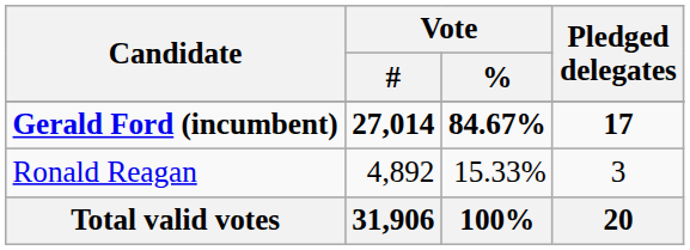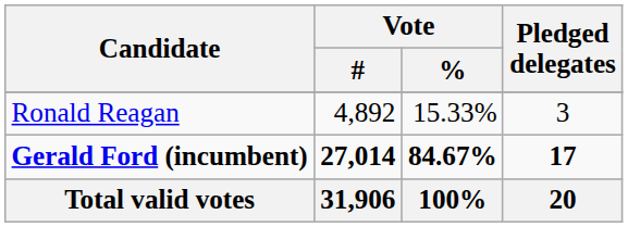 <table class="wikitable sortable plainrowheaders" style="text-align:right;">
 <tr>
 <th rowspan="2">Candidate</th>
 <th colspan="2">Vote</th>
 <th rowspan="2">Pledged<br>delegates</th>
 </tr>
 <tr>
 <th>#</th>
 <th>%</th>
 </tr>
 <tr>
 </tr>
 <tr>
+<td style="text-align:left;"><a href='#'>Ronald Reagan</a></td>
+<td>4,892</td>
+<td>15.33%</td>
+<td style="text-align:center;">3</td>
+</tr>
+<tr>
 <td style="text-align:left;"><strong><a href='#'>Gerald Ford</a></strong> <strong>(incumbent)</strong></td>
 <td><strong>27,014</strong></td>
 <td><strong>84.67%</strong></td>
 <td style="text-align:center;"><strong>17</strong></td>
-</tr>
-<tr>
-<td style="text-align:left;"><a href='#'>Ronald Reagan</a></td>
-<td>4,892</td>
-<td>15.33%</td>
-<td style="text-align:center;">3</td>
 </tr>
 <tr class="sortbottom">
 <th>Total valid votes</th>
 <th>31,906</th>
 <th>100%</th>
 <th>20</th>
 </tr>
 </table>
